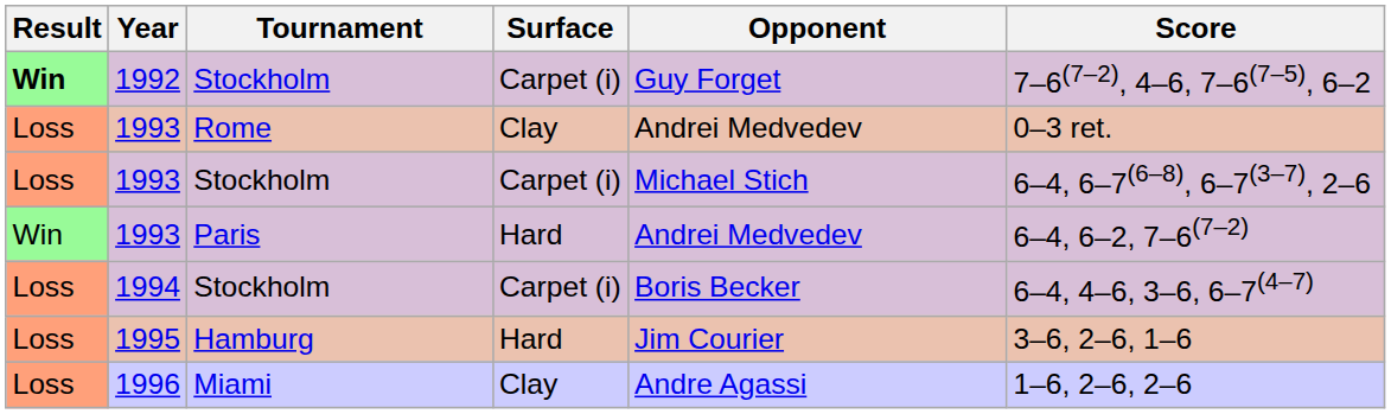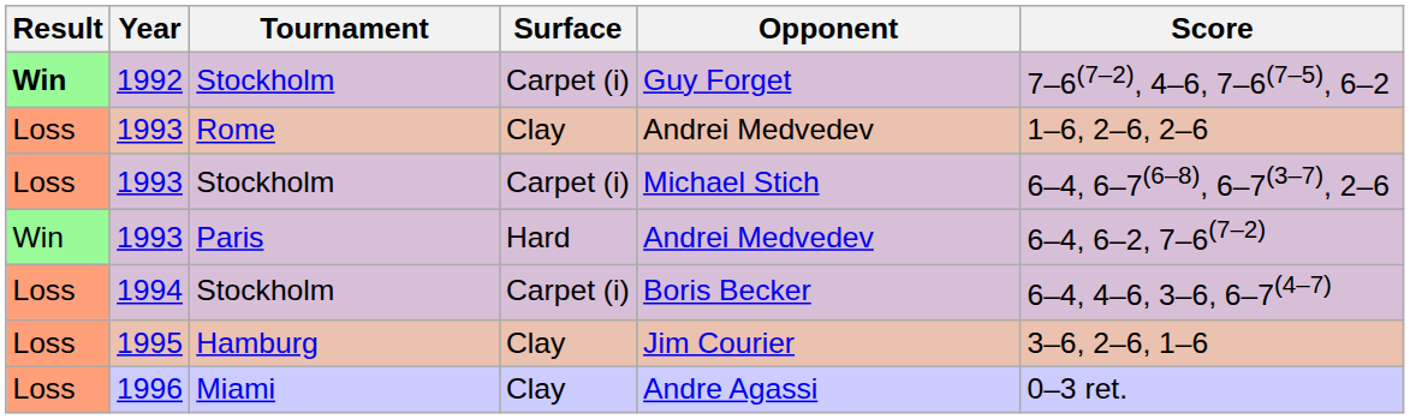 <table class="sortable wikitable">
 <tr>
 <th style="width:40px">Result</th>
 <th>Year</th>
 <th style="width:160px">Tournament</th>
 <th>Surface</th>
 <th width=200>Opponent</th>
 <th width=200>Score</th>
 </tr>
 <tr bgcolor=thistle>
 <td style="background:#98fb98;"><strong>Win</strong></td>
 <td><a href='#'>1992</a></td>
 <td><a href='#'>Stockholm</a></td>
 <td>Carpet (i)</td>
 <td> <a href='#'>Guy Forget</a></td>
 <td>7–6<sup>(7–2)</sup>, 4–6, 7–6<sup>(7–5)</sup>, 6–2</td>
 </tr>
 <tr bgcolor=EBC2AF>
 <td style="background:#ffa07a;">Loss</td>
 <td><a href='#'>1993</a></td>
 <td><a href='#'>Rome</a></td>
 <td>Clay</td>
 <td> Andrei Medvedev</td>
-<td>0–3 ret.</td>
+<td>1–6, 2–6, 2–6</td>
 </tr>
 <tr bgcolor=thistle>
 <td style="background:#ffa07a;">Loss</td>
 <td><a href='#'>1993</a></td>
 <td>Stockholm</td>
 <td>Carpet (i)</td>
 <td> <a href='#'>Michael Stich</a></td>
 <td>6–4, 6–7<sup>(6–8)</sup>, 6–7<sup>(3–7)</sup>, 2–6</td>
 </tr>
 <tr bgcolor=thistle>
 <td style="background:#98fb98;">Win</td>
 <td><a href='#'>1993</a></td>
 <td><a href='#'>Paris</a></td>
 <td>Hard</td>
 <td> <a href='#'>Andrei Medvedev</a></td>
 <td>6–4, 6–2, 7–6<sup>(7–2)</sup></td>
 </tr>
 <tr bgcolor=thistle>
 <td style="background:#ffa07a;">Loss</td>
 <td><a href='#'>1994</a></td>
 <td>Stockholm</td>
 <td>Carpet (i)</td>
 <td> <a href='#'>Boris Becker</a></td>
 <td>6–4, 4–6, 3–6, 6–7<sup>(4–7)</sup></td>
 </tr>
 <tr bgcolor=EBC2AF>
 <td style="background:#ffa07a;">Loss</td>
 <td><a href='#'>1995</a></td>
 <td><a href='#'>Hamburg</a></td>
-<td>Hard</td>
+<td>Clay</td>
 <td> <a href='#'>Jim Courier</a></td>
 <td>3–6, 2–6, 1–6</td>
 </tr>
 <tr bgcolor=ccccff>
 <td style="background:#ffa07a;">Loss</td>
 <td><a href='#'>1996</a></td>
 <td><a href='#'>Miami</a></td>
 <td>Clay</td>
 <td> <a href='#'>Andre Agassi</a></td>
-<td>1–6, 2–6, 2–6</td>
+<td>0–3 ret.</td>
 </tr>
 </table>
